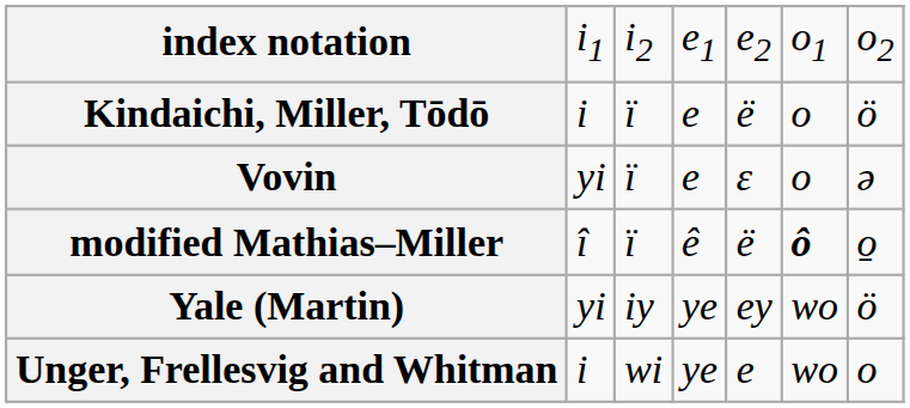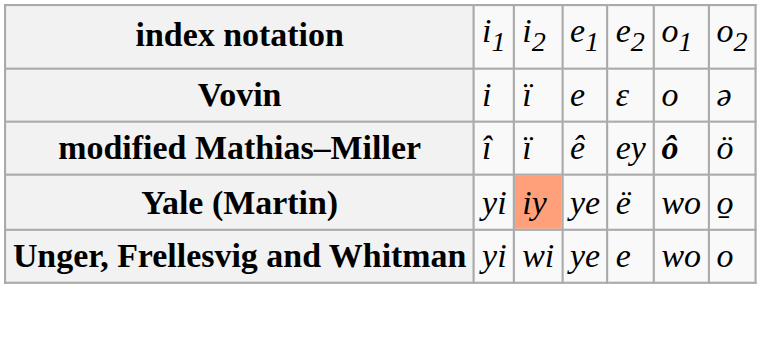 <table class="wikitable">
 <tr>
 <th>index notation</th>
 <td><em>i<sub>1</sub></em></td>
 <td><em>i<sub>2</sub></em></td>
 <td><em>e<sub>1</sub></em></td>
 <td><em>e<sub>2</sub></em></td>
 <td><em>o<sub>1</sub></em></td>
 <td><em>o<sub>2</sub></em></td>
 </tr>
 <tr>
-<th>Kindaichi, Miller, Tōdō</th>
+<th>Vovin</th>
 <td><em>i</em></td>
-<td><em>ï</em></td>
-<td><em>e</em></td>
-<td><em>ë</em></td>
-<td><em>o</em></td>
-<td><em>ö</em></td>
-</tr>
-<tr>
-<th>Vovin</th>
-<td><em>yi</em></td>
 <td><em>ï</em></td>
 <td><em>e</em></td>
 <td><em>ɛ</em></td>
 <td><em>o</em></td>
 <td><em>ə</em></td>
 </tr>
 <tr>
 <th>modified Mathias–Miller</th>
 <td><em>î</em></td>
 <td><em>ï</em></td>
 <td><em>ê</em></td>
-<td><em>ë</em></td>
+<td><em>ey</em></td>
 <td><strong><em>ô</em></strong></td>
-<td><em>o̠</em></td>
+<td><em>ö</em></td>
 </tr>
 <tr>
 <th>Yale (Martin)</th>
 <td><em>yi</em></td>
-<td><em>iy</em></td>
+<td style="background: lightsalmon;"><em>iy</em></td>
 <td><em>ye</em></td>
-<td><em>ey</em></td>
+<td><em>ë</em></td>
 <td><em>wo</em></td>
-<td><em>ö</em></td>
+<td><em>o̠</em></td>
 </tr>
 <tr>
 <th>Unger, Frellesvig and Whitman</th>
-<td><em>i</em></td>
+<td><em>yi</em></td>
 <td><em>wi</em></td>
 <td><em>ye</em></td>
 <td><em>e</em></td>
 <td><em>wo</em></td>
 <td><em>o</em></td>
 </tr>
 </table>
